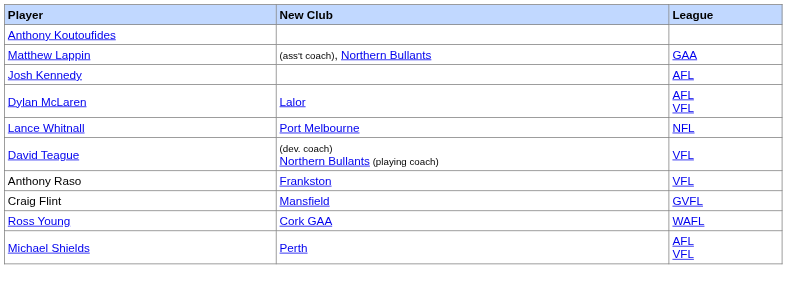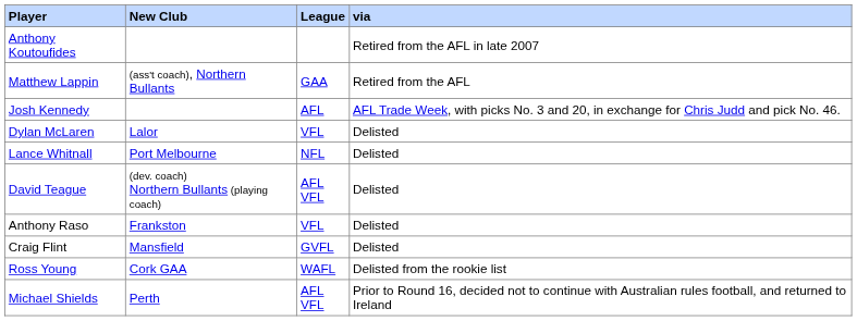 <table border="1" cellpadding="4" cellspacing="0"  style="text-align:left; font-size:95%; border-collapse:collapse; width:80%;">
 <tr style="background:#C1D8FF;">
 <th>Player</th>
 <th>New Club</th>
 <th>League</th>
+<th>via</th>
 </tr>
 <tr>
 <td> <a href='#'>Anthony Koutoufides</a></td>
 <td></td>
 <td></td>
+<td>Retired from the AFL in late 2007</td>
 </tr>
 <tr>
 <td> <a href='#'>Matthew Lappin</a></td>
 <td><small> (ass't coach)</small>, <a href='#'>Northern Bullants</a></td>
 <td><a href='#'>GAA</a></td>
+<td>Retired from the AFL</td>
 </tr>
 <tr>
 <td> <a href='#'>Josh Kennedy</a></td>
 <td></td>
 <td><a href='#'>AFL</a></td>
+<td><a href='#'>AFL Trade Week</a>, with picks No. 3 and 20, in exchange for <a href='#'>Chris Judd</a> and pick No. 46.</td>
 </tr>
 <tr>
 <td> <a href='#'>Dylan McLaren</a></td>
 <td><a href='#'>Lalor</a></td>
-<td><a href='#'>AFL</a><br><a href='#'>VFL</a></td>
+<td><a href='#'>VFL</a></td>
+<td>Delisted</td>
 </tr>
 <tr>
 <td> <a href='#'>Lance Whitnall</a></td>
 <td><a href='#'>Port Melbourne</a></td>
 <td><a href='#'>NFL</a></td>
+<td>Delisted</td>
 </tr>
 <tr>
 <td> <a href='#'>David Teague</a></td>
 <td><small> (dev. coach)</small><br><a href='#'>Northern Bullants</a><small> (playing coach)</small></td>
-<td><a href='#'>VFL</a></td>
+<td><a href='#'>AFL</a><br><a href='#'>VFL</a></td>
+<td>Delisted</td>
 </tr>
 <tr>
 <td> Anthony Raso</td>
 <td><a href='#'>Frankston</a></td>
 <td><a href='#'>VFL</a></td>
+<td>Delisted</td>
 </tr>
 <tr>
 <td> Craig Flint</td>
 <td><a href='#'>Mansfield</a></td>
 <td><a href='#'>GVFL</a></td>
+<td>Delisted</td>
 </tr>
 <tr>
 <td> <a href='#'>Ross Young</a></td>
 <td><a href='#'>Cork GAA</a></td>
 <td><a href='#'>WAFL</a></td>
+<td>Delisted from the rookie list</td>
 </tr>
 <tr>
 <td> <a href='#'>Michael Shields</a></td>
 <td><a href='#'>Perth</a></td>
 <td><a href='#'>AFL</a><br><a href='#'>VFL</a></td>
+<td>Prior to Round 16, decided not to continue with Australian rules football, and returned to Ireland</td>
 </tr>
 </table>
